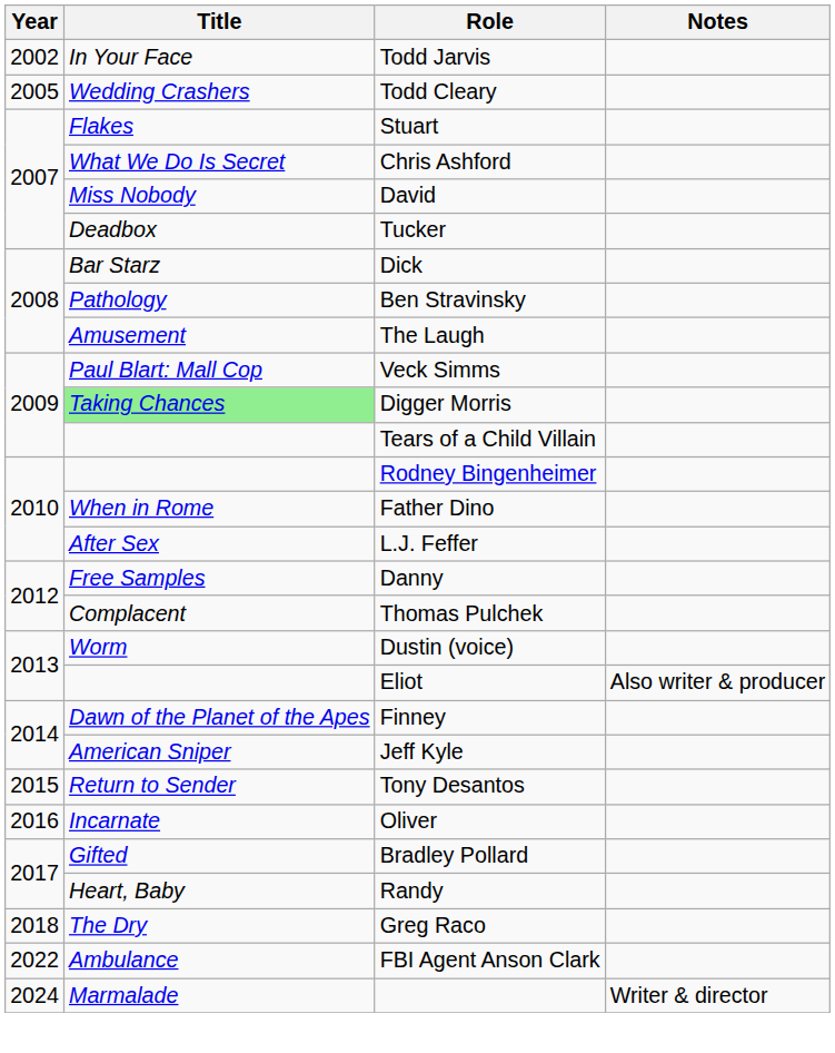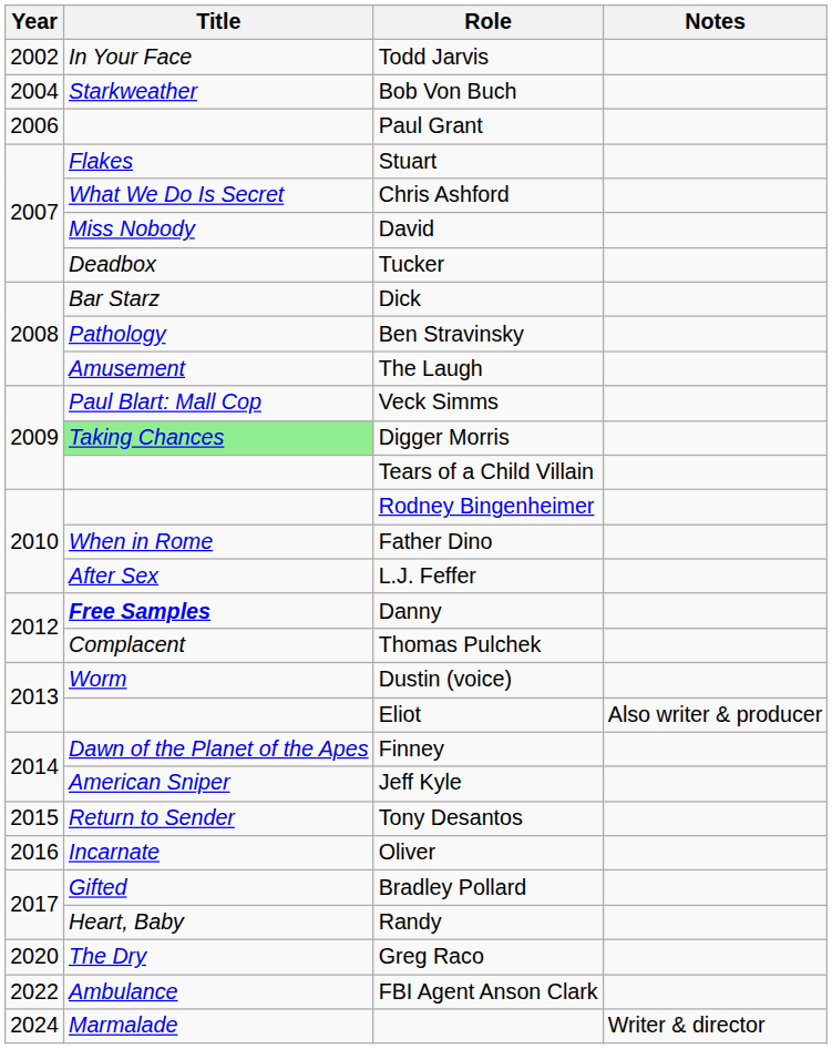 <table class="wikitable sortable">
 <tr>
 <th>Year</th>
 <th>Title</th>
 <th>Role</th>
 <th class="unsortable">Notes</th>
 </tr>
 <tr>
 <td>2002</td>
 <td><em>In Your Face</em></td>
 <td>Todd Jarvis</td>
 <td></td>
 </tr>
 <tr>
-<td>2005</td>
-<td><em><a href='#'>Wedding Crashers</a></em></td>
-<td>Todd Cleary</td>
+<td>2004</td>
+<td><em><a href='#'>Starkweather</a></em></td>
+<td>Bob Von Buch</td>
+<td></td>
+</tr>
+<tr>
+<td>2006</td>
+<td><em></em></td>
+<td>Paul Grant</td>
 <td></td>
 </tr>
 <tr>
 <td rowspan="4">2007</td>
 <td><em><a href='#'>Flakes</a></em></td>
 <td>Stuart</td>
 <td></td>
 </tr>
 <tr>
 <td><em><a href='#'>What We Do Is Secret</a></em></td>
 <td>Chris Ashford</td>
 <td></td>
 </tr>
 <tr>
 <td><em><a href='#'>Miss Nobody</a></em></td>
 <td>David</td>
 <td></td>
 </tr>
 <tr>
 <td><em>Deadbox</em></td>
 <td>Tucker</td>
 <td></td>
 </tr>
 <tr>
 <td rowspan="3">2008</td>
 <td><em>Bar Starz</em></td>
 <td>Dick</td>
 <td></td>
 </tr>
 <tr>
 <td><em><a href='#'>Pathology</a></em></td>
 <td>Ben Stravinsky</td>
 <td></td>
 </tr>
 <tr>
 <td><em><a href='#'>Amusement</a></em></td>
 <td>The Laugh</td>
 <td></td>
 </tr>
 <tr>
 <td rowspan="3">2009</td>
 <td><em><a href='#'>Paul Blart: Mall Cop</a></em></td>
 <td>Veck Simms</td>
 <td></td>
 </tr>
 <tr>
 <td style="background: lightgreen;"><em><a href='#'>Taking Chances</a></em></td>
 <td>Digger Morris</td>
 <td></td>
 </tr>
 <tr>
 <td><em></em></td>
 <td>Tears of a Child Villain</td>
 <td></td>
 </tr>
 <tr>
 <td rowspan="3">2010</td>
 <td><em></em></td>
 <td><a href='#'>Rodney Bingenheimer</a></td>
 <td></td>
 </tr>
 <tr>
 <td><em><a href='#'>When in Rome</a></em></td>
 <td>Father Dino</td>
 <td></td>
 </tr>
 <tr>
 <td><em><a href='#'>After Sex</a></em></td>
 <td>L.J. Feffer</td>
 <td></td>
 </tr>
 <tr>
 <td rowspan="2">2012</td>
-<td><em><a href='#'>Free Samples</a></em></td>
+<td><strong><em><a href='#'>Free Samples</a></em></strong></td>
 <td>Danny</td>
 <td></td>
 </tr>
 <tr>
 <td><em>Complacent</em></td>
 <td>Thomas Pulchek</td>
 <td></td>
 </tr>
 <tr>
 <td rowspan="2">2013</td>
 <td><em><a href='#'>Worm</a></em></td>
 <td>Dustin (voice)</td>
 <td></td>
 </tr>
 <tr>
 <td><em></em></td>
 <td>Eliot</td>
 <td>Also writer & producer</td>
 </tr>
 <tr>
 <td rowspan="2">2014</td>
 <td><em><a href='#'>Dawn of the Planet of the Apes</a></em></td>
 <td>Finney</td>
 <td></td>
 </tr>
 <tr>
 <td><em><a href='#'>American Sniper</a></em></td>
 <td>Jeff Kyle</td>
 <td></td>
 </tr>
 <tr>
 <td>2015</td>
 <td><em><a href='#'>Return to Sender</a></em></td>
 <td>Tony Desantos</td>
 <td></td>
 </tr>
 <tr>
 <td>2016</td>
 <td><em><a href='#'>Incarnate</a></em></td>
 <td>Oliver</td>
 <td></td>
 </tr>
 <tr>
 <td rowspan="2">2017</td>
 <td><em><a href='#'>Gifted</a></em></td>
 <td>Bradley Pollard</td>
 <td></td>
 </tr>
 <tr>
 <td><em>Heart, Baby</em></td>
 <td>Randy</td>
 <td></td>
 </tr>
 <tr>
-<td>2018</td>
+<td>2020</td>
 <td><em><a href='#'>The Dry</a></em></td>
 <td>Greg Raco</td>
 <td></td>
 </tr>
 <tr>
 <td>2022</td>
 <td><em><a href='#'>Ambulance</a></em></td>
 <td>FBI Agent Anson Clark</td>
 <td></td>
 </tr>
 <tr>
 <td>2024</td>
 <td><em><a href='#'>Marmalade</a></em></td>
 <td></td>
 <td>Writer & director</td>
 </tr>
 </table>
